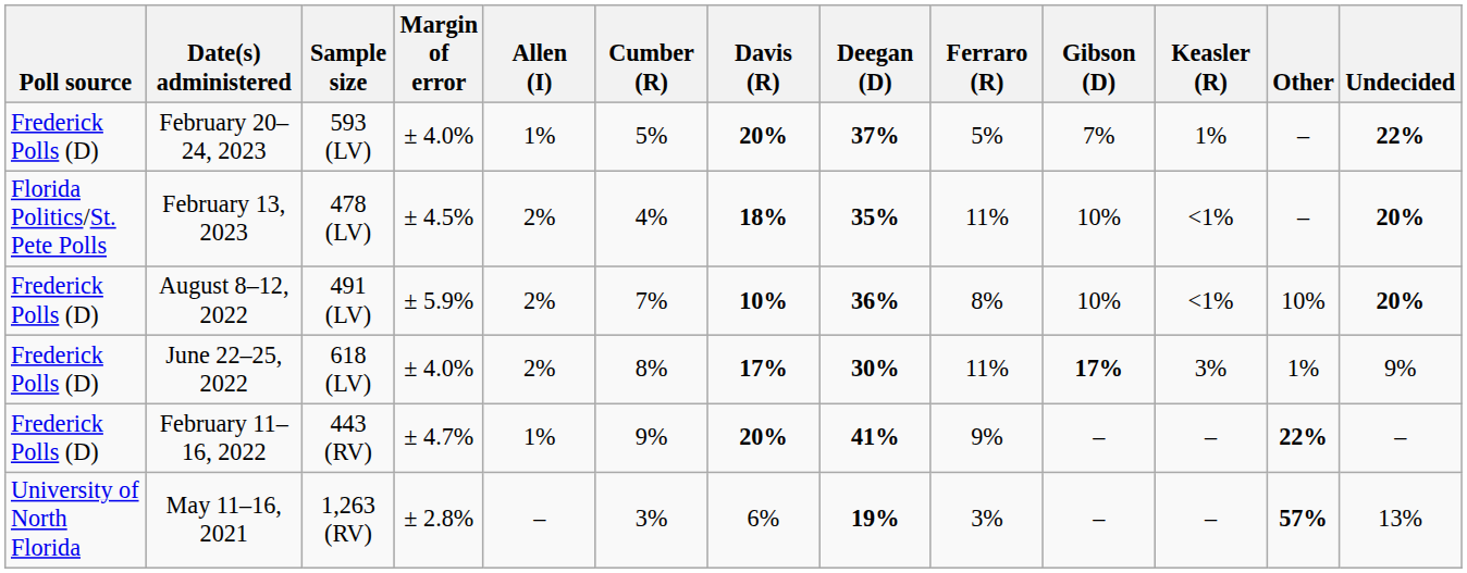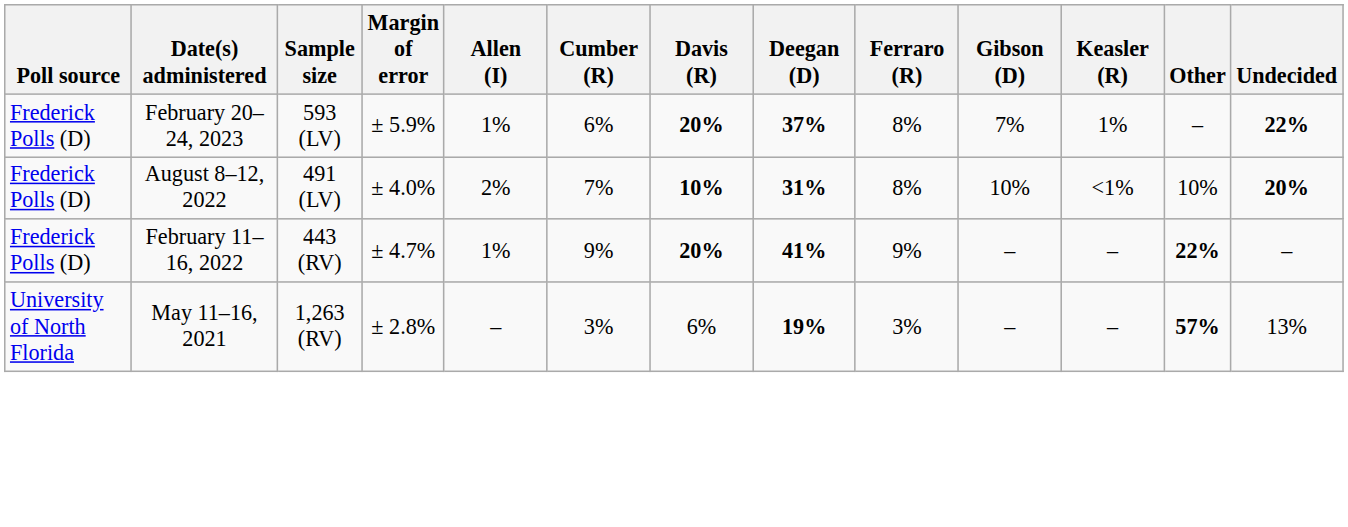 <table class="wikitable" style="font-size:90%;text-align:center;">
 <tr valign=bottom>
 <th>Poll source</th>
 <th>Date(s)<br>administered</th>
 <th>Sample<br>size</th>
 <th>Margin<br>of error</th>
 <th style="width:60px;">Allen<br>(I)</th>
 <th style="width:60px;">Cumber<br>(R)</th>
 <th style="width:60px;">Davis<br>(R)</th>
 <th style="width:60px;">Deegan<br>(D)</th>
 <th style="width:60px;">Ferraro<br>(R)</th>
 <th style="width:60px;">Gibson<br>(D)</th>
 <th style="width:60px;">Keasler<br>(R)</th>
 <th>Other</th>
 <th>Undecided</th>
 </tr>
 <tr>
 <td style="text-align:left;"><a href='#'>Frederick Polls</a> (D)</td>
 <td>February 20–24, 2023</td>
 <td>593 (LV)</td>
-<td>± 4.0%</td>
+<td>± 5.9%</td>
 <td>1%</td>
-<td>5%</td>
+<td>6%</td>
 <td><strong>20%</strong></td>
 <td><strong>37%</strong></td>
-<td>5%</td>
+<td>8%</td>
 <td>7%</td>
 <td>1%</td>
 <td>–</td>
 <td><strong>22%</strong></td>
 </tr>
 <tr>
-<td style="text-align:left;"><a href='#'>Florida Politics</a>/<a href='#'>St. Pete Polls</a></td>
-<td>February 13, 2023</td>
-<td>478 (LV)</td>
-<td>± 4.5%</td>
-<td>2%</td>
-<td>4%</td>
-<td><strong>18%</strong></td>
-<td><strong>35%</strong></td>
-<td>11%</td>
-<td>10%</td>
-<td><1%</td>
-<td>–</td>
-<td><strong>20%</strong></td>
-</tr>
-<tr>
 <td style="text-align:left;"><a href='#'>Frederick Polls</a> (D)</td>
 <td>August 8–12, 2022</td>
 <td>491 (LV)</td>
-<td>± 5.9%</td>
+<td>± 4.0%</td>
 <td>2%</td>
 <td>7%</td>
 <td><strong>10%</strong></td>
-<td><strong>36%</strong></td>
+<td><strong>31%</strong></td>
 <td>8%</td>
 <td>10%</td>
 <td><1%</td>
 <td>10%</td>
 <td><strong>20%</strong></td>
-</tr>
-<tr>
-<td style="text-align:left;"><a href='#'>Frederick Polls</a> (D)</td>
-<td>June 22–25, 2022</td>
-<td>618 (LV)</td>
-<td>± 4.0%</td>
-<td>2%</td>
-<td>8%</td>
-<td><strong>17%</strong></td>
-<td><strong>30%</strong></td>
-<td>11%</td>
-<td><strong>17%</strong></td>
-<td>3%</td>
-<td>1%</td>
-<td>9%</td>
 </tr>
 <tr>
 <td style="text-align:left;"><a href='#'>Frederick Polls</a> (D)</td>
 <td>February 11–16, 2022</td>
 <td>443 (RV)</td>
 <td>± 4.7%</td>
 <td>1%</td>
 <td>9%</td>
 <td><strong>20%</strong></td>
 <td><strong>41%</strong></td>
 <td>9%</td>
 <td>–</td>
 <td>–</td>
 <td><strong>22%</strong></td>
 <td>–</td>
 </tr>
 <tr>
 <td style="text-align:left;"><a href='#'>University of North Florida</a></td>
 <td>May 11–16, 2021</td>
 <td>1,263 (RV)</td>
 <td>± 2.8%</td>
 <td>–</td>
 <td>3%</td>
 <td>6%</td>
 <td><strong>19%</strong></td>
 <td>3%</td>
 <td>–</td>
 <td>–</td>
 <td><strong>57%</strong></td>
 <td>13%</td>
 </tr>
 </table>
